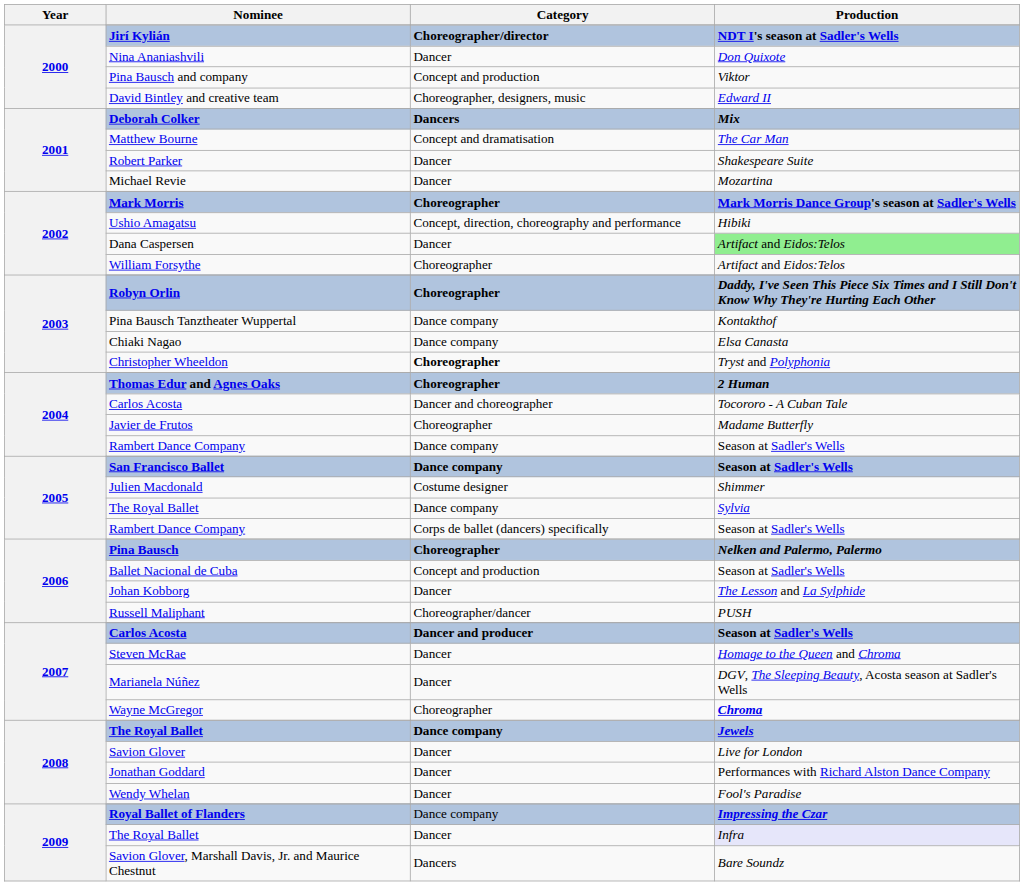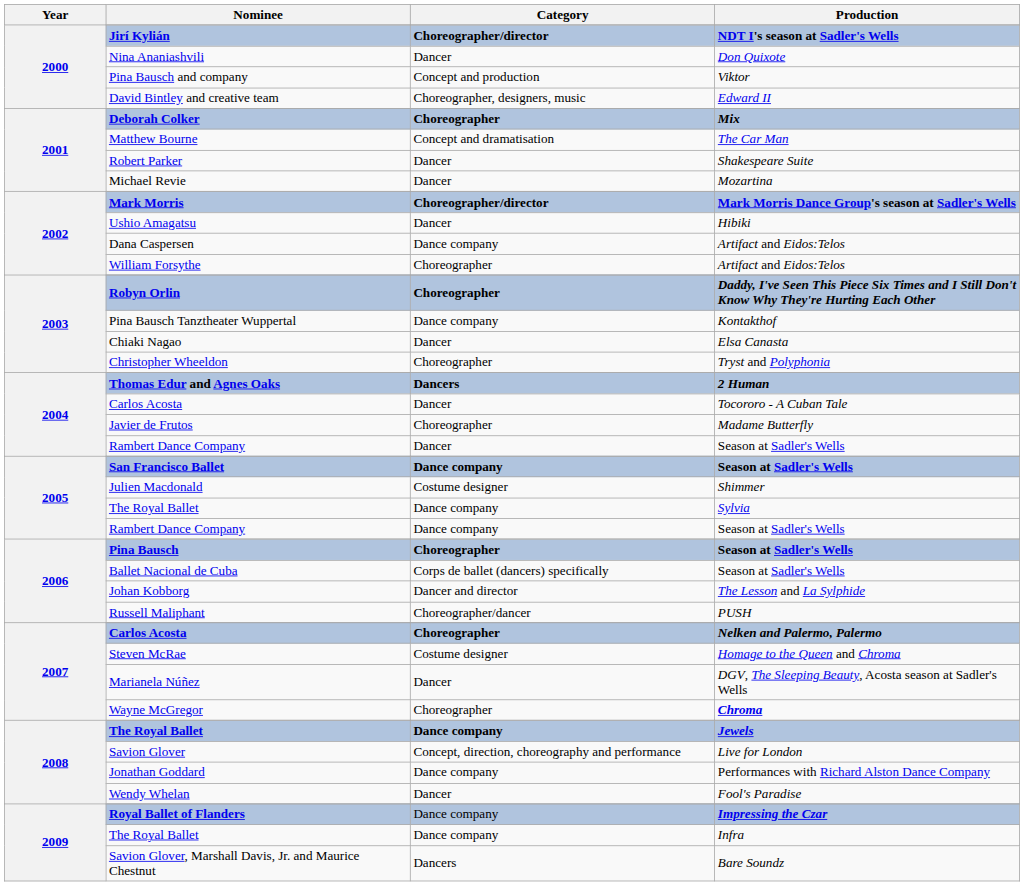 <table class="wikitable" style="width:98%;">
 <tr style="background:#bebebe;">
 <th style="width:10%;">Year</th>
 <th style="width:30%;">Nominee</th>
 <th style="width:30%;">Category</th>
 <th style="width:30%;">Production</th>
 </tr>
 <tr>
 <th rowspan="5" align="center"><a href='#'>2000</a></th>
 </tr>
 <tr style="background:#B0C4DE">
 <td><strong><a href='#'>Jirí Kylián</a></strong></td>
 <td><strong>Choreographer/director</strong></td>
 <td><strong><a href='#'>NDT I</a>'s season at <a href='#'>Sadler's Wells</a></strong></td>
 </tr>
 <tr>
 <td><a href='#'>Nina Ananiashvili</a></td>
 <td>Dancer</td>
 <td><em><a href='#'>Don Quixote</a></em></td>
 </tr>
 <tr>
 <td><a href='#'>Pina Bausch</a> and company</td>
 <td>Concept and production</td>
 <td><em>Viktor</em></td>
 </tr>
 <tr>
 <td><a href='#'>David Bintley</a> and creative team</td>
 <td>Choreographer, designers, music</td>
 <td><em><a href='#'>Edward II</a></em></td>
 </tr>
 <tr>
 <th rowspan="5" align="center"><a href='#'>2001</a></th>
 </tr>
 <tr style="background:#B0C4DE">
 <td><strong><a href='#'>Deborah Colker</a></strong></td>
-<td><strong>Dancers</strong></td>
+<td><strong>Choreographer</strong></td>
 <td><strong><em>Mix</em></strong></td>
 </tr>
 <tr>
 <td><a href='#'>Matthew Bourne</a></td>
 <td>Concept and dramatisation</td>
 <td><em><a href='#'>The Car Man</a></em></td>
 </tr>
 <tr>
 <td><a href='#'>Robert Parker</a></td>
 <td>Dancer</td>
 <td><em>Shakespeare Suite</em></td>
 </tr>
 <tr>
 <td>Michael Revie</td>
 <td>Dancer</td>
 <td><em>Mozartina</em></td>
 </tr>
 <tr>
 <th rowspan="5" align="center"><a href='#'>2002</a></th>
 </tr>
 <tr style="background:#B0C4DE">
 <td><strong><a href='#'>Mark Morris</a></strong></td>
-<td><strong>Choreographer</strong></td>
+<td><strong>Choreographer/director</strong></td>
 <td><strong><a href='#'>Mark Morris Dance Group</a>'s season at <a href='#'>Sadler's Wells</a></strong></td>
 </tr>
 <tr>
 <td><a href='#'>Ushio Amagatsu</a></td>
-<td>Concept, direction, choreography and performance</td>
+<td>Dancer</td>
 <td><em>Hibiki</em></td>
 </tr>
 <tr>
 <td>Dana Caspersen</td>
-<td>Dancer</td>
-<td style="background: lightgreen;"><em>Artifact</em> and <em>Eidos:Telos</em></td>
+<td>Dance company</td>
+<td><em>Artifact</em> and <em>Eidos:Telos</em></td>
 </tr>
 <tr>
 <td><a href='#'>William Forsythe</a></td>
 <td>Choreographer</td>
 <td><em>Artifact</em> and <em>Eidos:Telos</em></td>
 </tr>
 <tr>
 <th rowspan="5" align="center"><a href='#'>2003</a></th>
 </tr>
 <tr style="background:#B0C4DE">
 <td><strong><a href='#'>Robyn Orlin</a></strong></td>
 <td><strong>Choreographer</strong></td>
 <td><strong><em>Daddy, I've Seen This Piece Six Times and I Still Don't Know Why They're Hurting Each Other</em></strong></td>
 </tr>
 <tr>
 <td>Pina Bausch Tanztheater Wuppertal</td>
 <td>Dance company</td>
 <td><em>Kontakthof</em></td>
 </tr>
 <tr>
 <td>Chiaki Nagao</td>
-<td>Dance company</td>
+<td>Dancer</td>
 <td><em>Elsa Canasta</em></td>
 </tr>
 <tr>
 <td><a href='#'>Christopher Wheeldon</a></td>
-<td><strong>Choreographer</strong></td>
+<td>Choreographer</td>
 <td><em>Tryst</em> and <em><a href='#'>Polyphonia</a></em></td>
 </tr>
 <tr>
 <th rowspan="5" align="center"><a href='#'>2004</a></th>
 </tr>
 <tr style="background:#B0C4DE">
 <td><strong><a href='#'>Thomas Edur</a> and <a href='#'>Agnes Oaks</a></strong></td>
-<td><strong>Choreographer</strong></td>
+<td><strong>Dancers</strong></td>
 <td><strong><em>2 Human</em></strong></td>
 </tr>
 <tr>
 <td><a href='#'>Carlos Acosta</a></td>
-<td>Dancer and choreographer</td>
+<td>Dancer</td>
 <td><em>Tocororo - A Cuban Tale</em></td>
 </tr>
 <tr>
 <td><a href='#'>Javier de Frutos</a></td>
 <td>Choreographer</td>
 <td><em>Madame Butterfly</em></td>
 </tr>
 <tr>
 <td><a href='#'>Rambert Dance Company</a></td>
-<td>Dance company</td>
+<td>Dancer</td>
 <td>Season at <a href='#'>Sadler's Wells</a></td>
 </tr>
 <tr>
 <th rowspan="5" align="center"><a href='#'>2005</a></th>
 </tr>
 <tr style="background:#B0C4DE">
 <td><strong><a href='#'>San Francisco Ballet</a></strong></td>
 <td><strong>Dance company</strong></td>
 <td><strong>Season at <a href='#'>Sadler's Wells</a></strong></td>
 </tr>
 <tr>
 <td><a href='#'>Julien Macdonald</a></td>
 <td>Costume designer</td>
 <td><em>Shimmer</em></td>
 </tr>
 <tr>
 <td><a href='#'>The Royal Ballet</a></td>
 <td>Dance company</td>
 <td><em><a href='#'>Sylvia</a></em></td>
 </tr>
 <tr>
 <td><a href='#'>Rambert Dance Company</a></td>
-<td>Corps de ballet (dancers) specifically</td>
+<td>Dance company</td>
 <td>Season at <a href='#'>Sadler's Wells</a></td>
 </tr>
 <tr>
 <th rowspan="5" align="center"><a href='#'>2006</a></th>
 </tr>
 <tr style="background:#B0C4DE">
 <td><strong><a href='#'>Pina Bausch</a></strong></td>
 <td><strong>Choreographer</strong></td>
-<td><strong><em>Nelken<em> and </em>Palermo, Palermo</em></strong></td>
+<td><strong>Season at <a href='#'>Sadler's Wells</a></strong></td>
 </tr>
 <tr>
 <td><a href='#'>Ballet Nacional de Cuba</a></td>
-<td>Concept and production</td>
+<td>Corps de ballet (dancers) specifically</td>
 <td>Season at <a href='#'>Sadler's Wells</a></td>
 </tr>
 <tr>
 <td><a href='#'>Johan Kobborg</a></td>
-<td>Dancer</td>
+<td>Dancer and director</td>
 <td><em><a href='#'>The Lesson</a></em> and <em><a href='#'>La Sylphide</a></em></td>
 </tr>
 <tr>
 <td><a href='#'>Russell Maliphant</a></td>
 <td>Choreographer/dancer</td>
 <td><em>PUSH</em></td>
 </tr>
 <tr>
 <th rowspan="5" align="center"><a href='#'>2007</a></th>
 </tr>
 <tr style="background:#B0C4DE">
 <td><strong><a href='#'>Carlos Acosta</a></strong></td>
-<td><strong>Dancer and producer</strong></td>
-<td><strong>Season at <a href='#'>Sadler's Wells</a></strong></td>
+<td><strong>Choreographer</strong></td>
+<td><strong><em>Nelken<em> and </em>Palermo, Palermo</em></strong></td>
 </tr>
 <tr>
 <td><a href='#'>Steven McRae</a></td>
-<td>Dancer</td>
+<td>Costume designer</td>
 <td><em><a href='#'>Homage to the Queen</a></em> and <em><a href='#'>Chroma</a></em></td>
 </tr>
 <tr>
 <td><a href='#'>Marianela Núñez</a></td>
 <td>Dancer</td>
 <td><em>DGV</em>, <em><a href='#'>The Sleeping Beauty</a></em>, Acosta season at Sadler's Wells</td>
 </tr>
 <tr>
 <td><a href='#'>Wayne McGregor</a></td>
 <td>Choreographer</td>
 <td><strong><em><a href='#'>Chroma</a></em></strong></td>
 </tr>
 <tr>
 <th rowspan="5" align="center"><a href='#'>2008</a></th>
 </tr>
 <tr style="background:#B0C4DE">
 <td><strong><a href='#'>The Royal Ballet</a></strong></td>
 <td><strong>Dance company</strong></td>
 <td><strong><em><a href='#'>Jewels</a></em></strong></td>
 </tr>
 <tr>
 <td><a href='#'>Savion Glover</a></td>
-<td>Dancer</td>
+<td>Concept, direction, choreography and performance</td>
 <td><em>Live for London</em></td>
 </tr>
 <tr>
 <td><a href='#'>Jonathan Goddard</a></td>
-<td>Dancer</td>
+<td>Dance company</td>
 <td>Performances with <a href='#'>Richard Alston Dance Company</a></td>
 </tr>
 <tr>
 <td><a href='#'>Wendy Whelan</a></td>
 <td>Dancer</td>
 <td><em>Fool's Paradise</em></td>
 </tr>
 <tr>
 <th rowspan="4" align="center"><a href='#'>2009</a></th>
 </tr>
 <tr style="background:#B0C4DE">
 <td><strong><a href='#'>Royal Ballet of Flanders</a></strong></td>
 <td>Dance company</td>
 <td><strong><em><a href='#'>Impressing the Czar</a></em></strong></td>
 </tr>
 <tr>
 <td><a href='#'>The Royal Ballet</a></td>
-<td>Dancer</td>
-<td style="background: lavender;"><em>Infra</em></td>
+<td>Dance company</td>
+<td><em>Infra</em></td>
 </tr>
 <tr>
 <td><a href='#'>Savion Glover</a>, Marshall Davis, Jr. and Maurice Chestnut</td>
 <td>Dancers</td>
 <td><em>Bare Soundz</em></td>
 </tr>
 </table>
